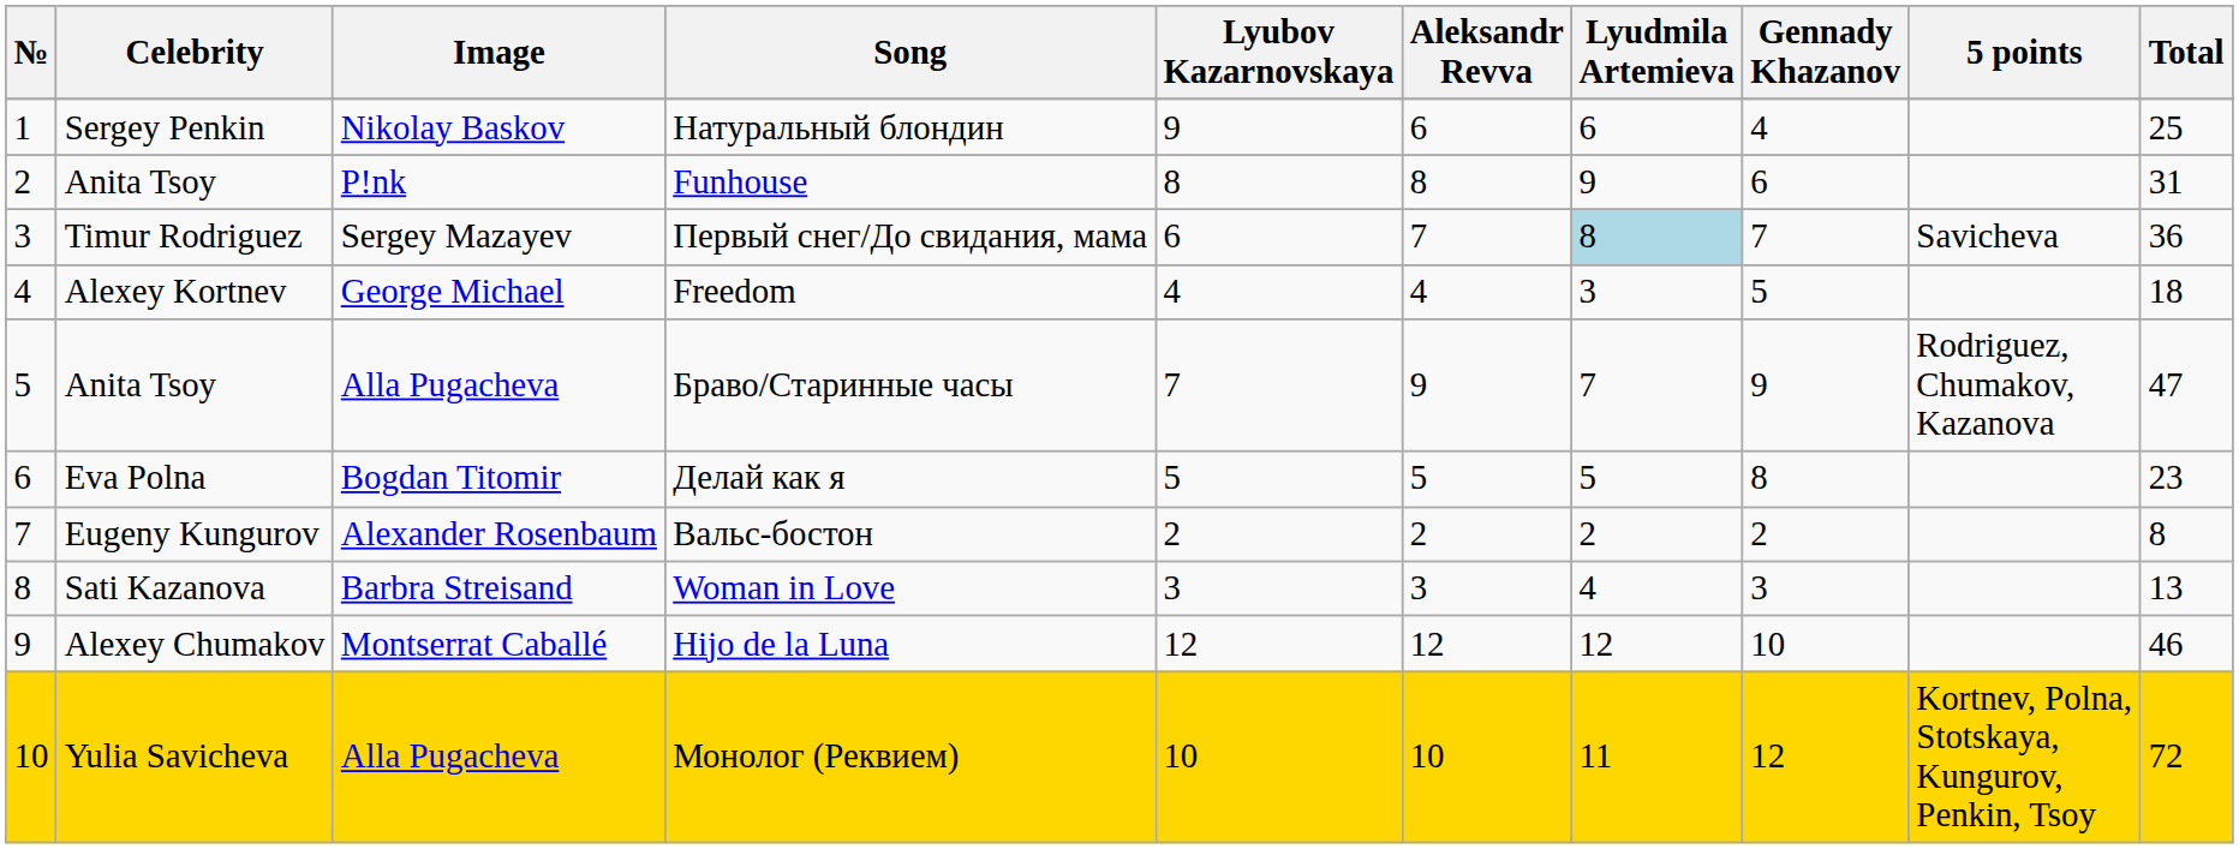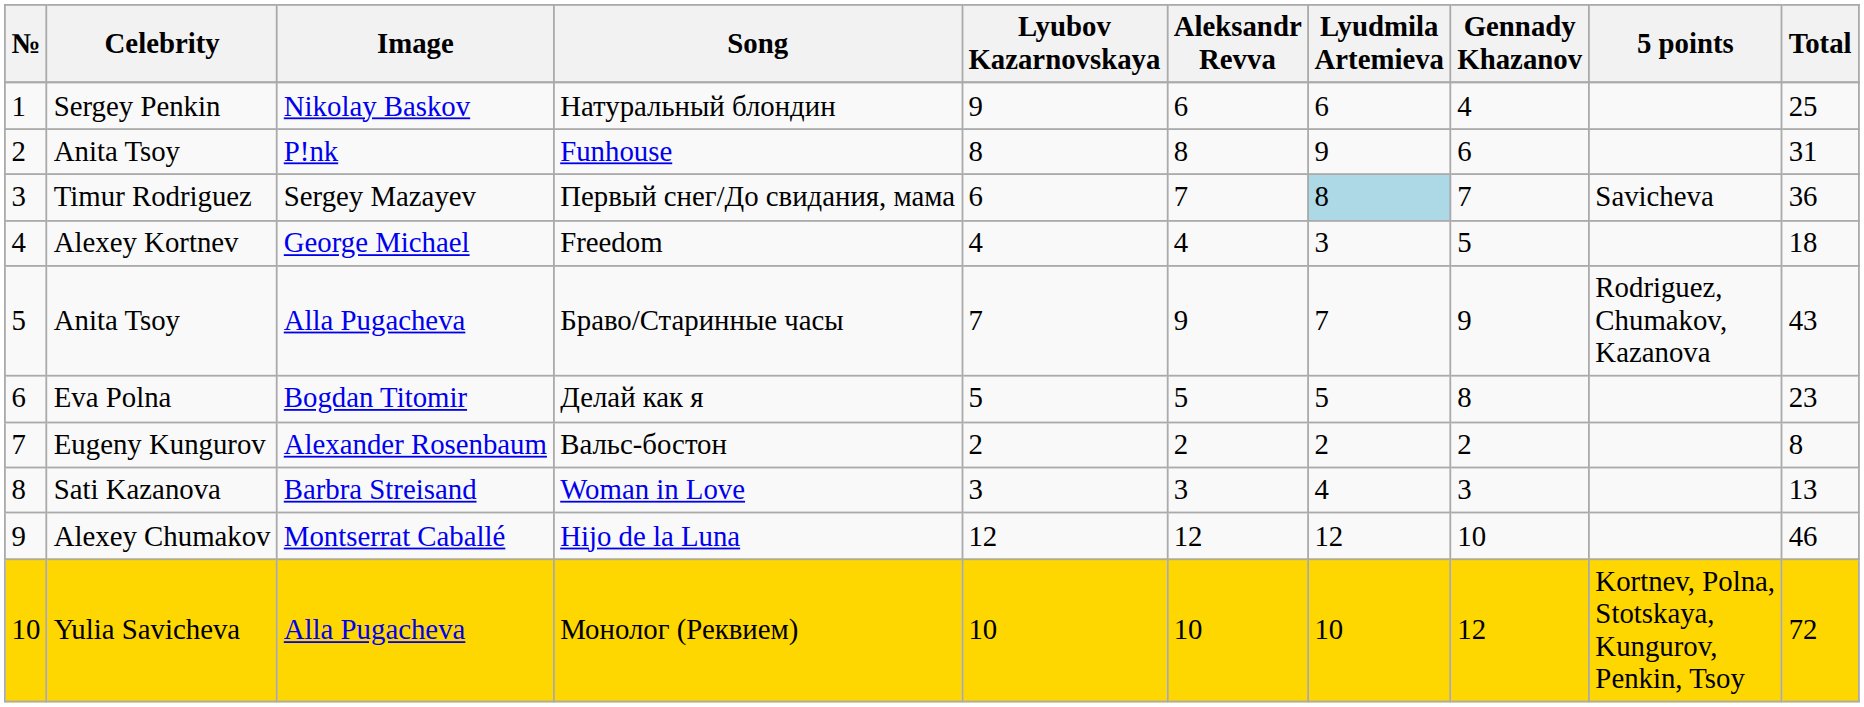 <table class="wikitable sortable">
 <tr>
 <th>№</th>
 <th>Celebrity</th>
 <th>Image</th>
 <th>Song</th>
 <th width=20>Lyubov Kazarnovskaya</th>
 <th width=20>Aleksandr Revva</th>
 <th width=20>Lyudmila Artemieva</th>
 <th width=20>Gennady Khazanov</th>
 <th width=100>5 points</th>
 <th>Total</th>
 </tr>
 <tr>
 </tr>
 <tr>
 <td>1</td>
 <td>Sergey Penkin</td>
 <td><a href='#'>Nikolay Baskov</a></td>
 <td>Натуральный блондин</td>
 <td>9</td>
 <td>6</td>
 <td>6</td>
 <td>4</td>
 <td></td>
 <td>25</td>
 </tr>
 <tr>
 <td>2</td>
 <td>Anita Tsoy</td>
 <td><a href='#'>P!nk</a></td>
 <td><a href='#'>Funhouse</a></td>
 <td>8</td>
 <td>8</td>
 <td>9</td>
 <td>6</td>
 <td></td>
 <td>31</td>
 </tr>
 <tr>
 <td>3</td>
 <td>Timur Rodriguez</td>
 <td>Sergey Mazayev</td>
 <td>Первый снег/До свидания, мама</td>
 <td>6</td>
 <td>7</td>
 <td style="background: lightblue;">8</td>
 <td>7</td>
 <td>Savicheva</td>
 <td>36</td>
 </tr>
 <tr>
 <td>4</td>
 <td>Alexey Kortnev</td>
 <td><a href='#'>George Michael</a></td>
 <td>Freedom</td>
 <td>4</td>
 <td>4</td>
 <td>3</td>
 <td>5</td>
 <td></td>
 <td>18</td>
 </tr>
 <tr>
 <td>5</td>
 <td>Anita Tsoy</td>
 <td><a href='#'>Alla Pugacheva</a></td>
 <td>Браво/Старинные часы</td>
 <td>7</td>
 <td>9</td>
 <td>7</td>
 <td>9</td>
 <td>Rodriguez, Chumakov, Kazanova</td>
-<td>47</td>
+<td>43</td>
 </tr>
 <tr>
 <td>6</td>
 <td>Eva Polna</td>
 <td><a href='#'>Bogdan Titomir</a></td>
 <td>Делай как я</td>
 <td>5</td>
 <td>5</td>
 <td>5</td>
 <td>8</td>
 <td></td>
 <td>23</td>
 </tr>
 <tr>
 <td>7</td>
 <td>Eugeny Kungurov</td>
 <td><a href='#'>Alexander Rosenbaum</a></td>
 <td>Вальс-бостон</td>
 <td>2</td>
 <td>2</td>
 <td>2</td>
 <td>2</td>
 <td></td>
 <td>8</td>
 </tr>
 <tr>
 <td>8</td>
 <td>Sati Kazanova</td>
 <td><a href='#'>Barbra Streisand</a></td>
 <td><a href='#'>Woman in Love</a></td>
 <td>3</td>
 <td>3</td>
 <td>4</td>
 <td>3</td>
 <td></td>
 <td>13</td>
 </tr>
 <tr>
 <td>9</td>
 <td>Alexey Chumakov</td>
 <td><a href='#'>Montserrat Caballé</a></td>
 <td><a href='#'>Hijo de la Luna</a></td>
 <td>12</td>
 <td>12</td>
 <td>12</td>
 <td>10</td>
 <td></td>
 <td>46</td>
 </tr>
 <tr style="background: gold">
 <td>10</td>
 <td>Yulia Savicheva</td>
 <td><a href='#'>Alla Pugacheva</a></td>
 <td>Монолог (Реквием)</td>
 <td>10</td>
 <td>10</td>
-<td>11</td>
+<td>10</td>
 <td>12</td>
 <td>Kortnev, Polna, Stotskaya, Kungurov, Penkin, Tsoy</td>
 <td>72</td>
 </tr>
 </table>
